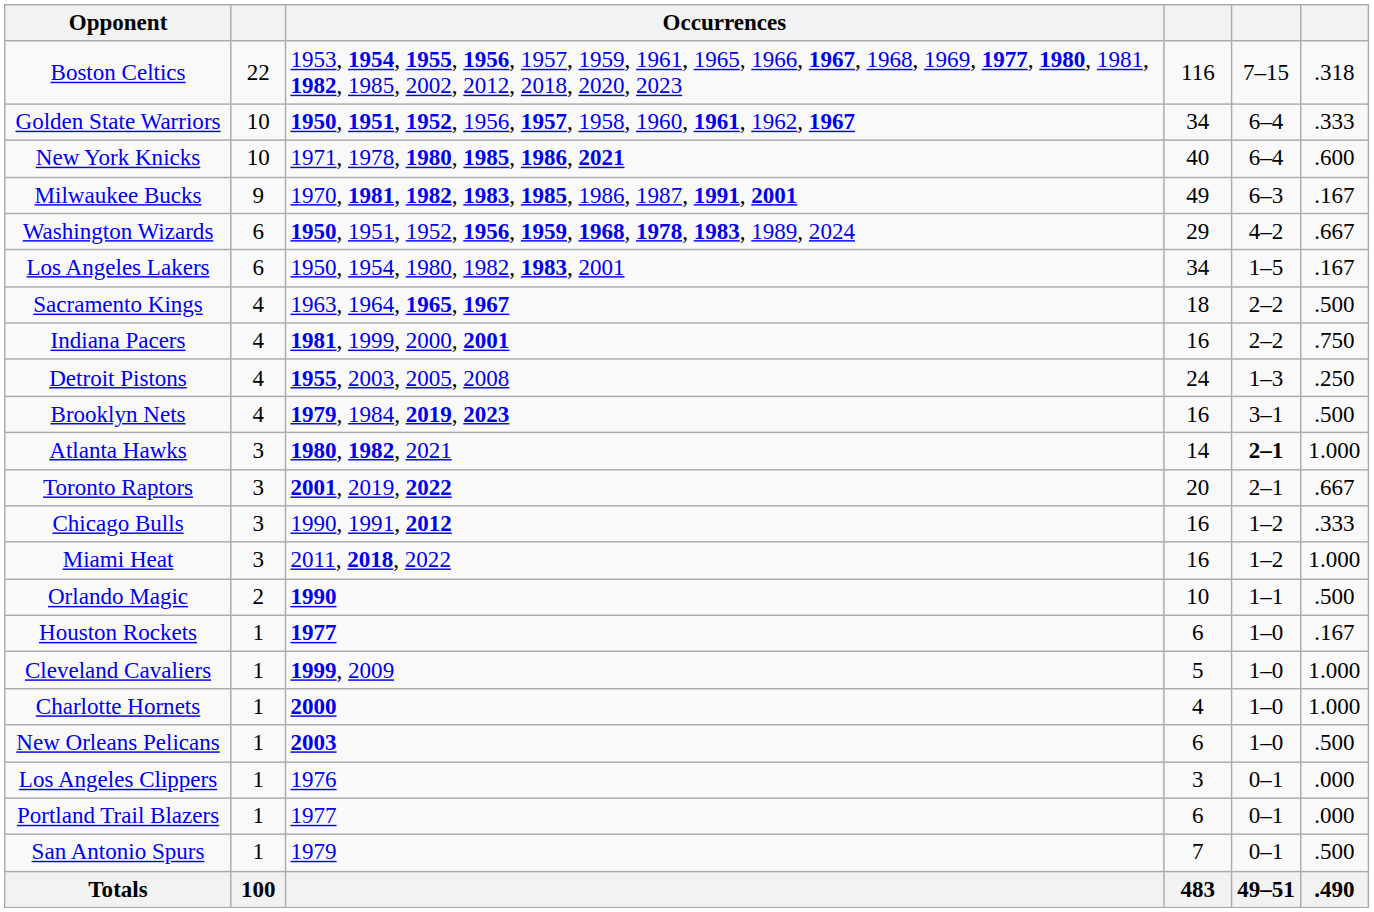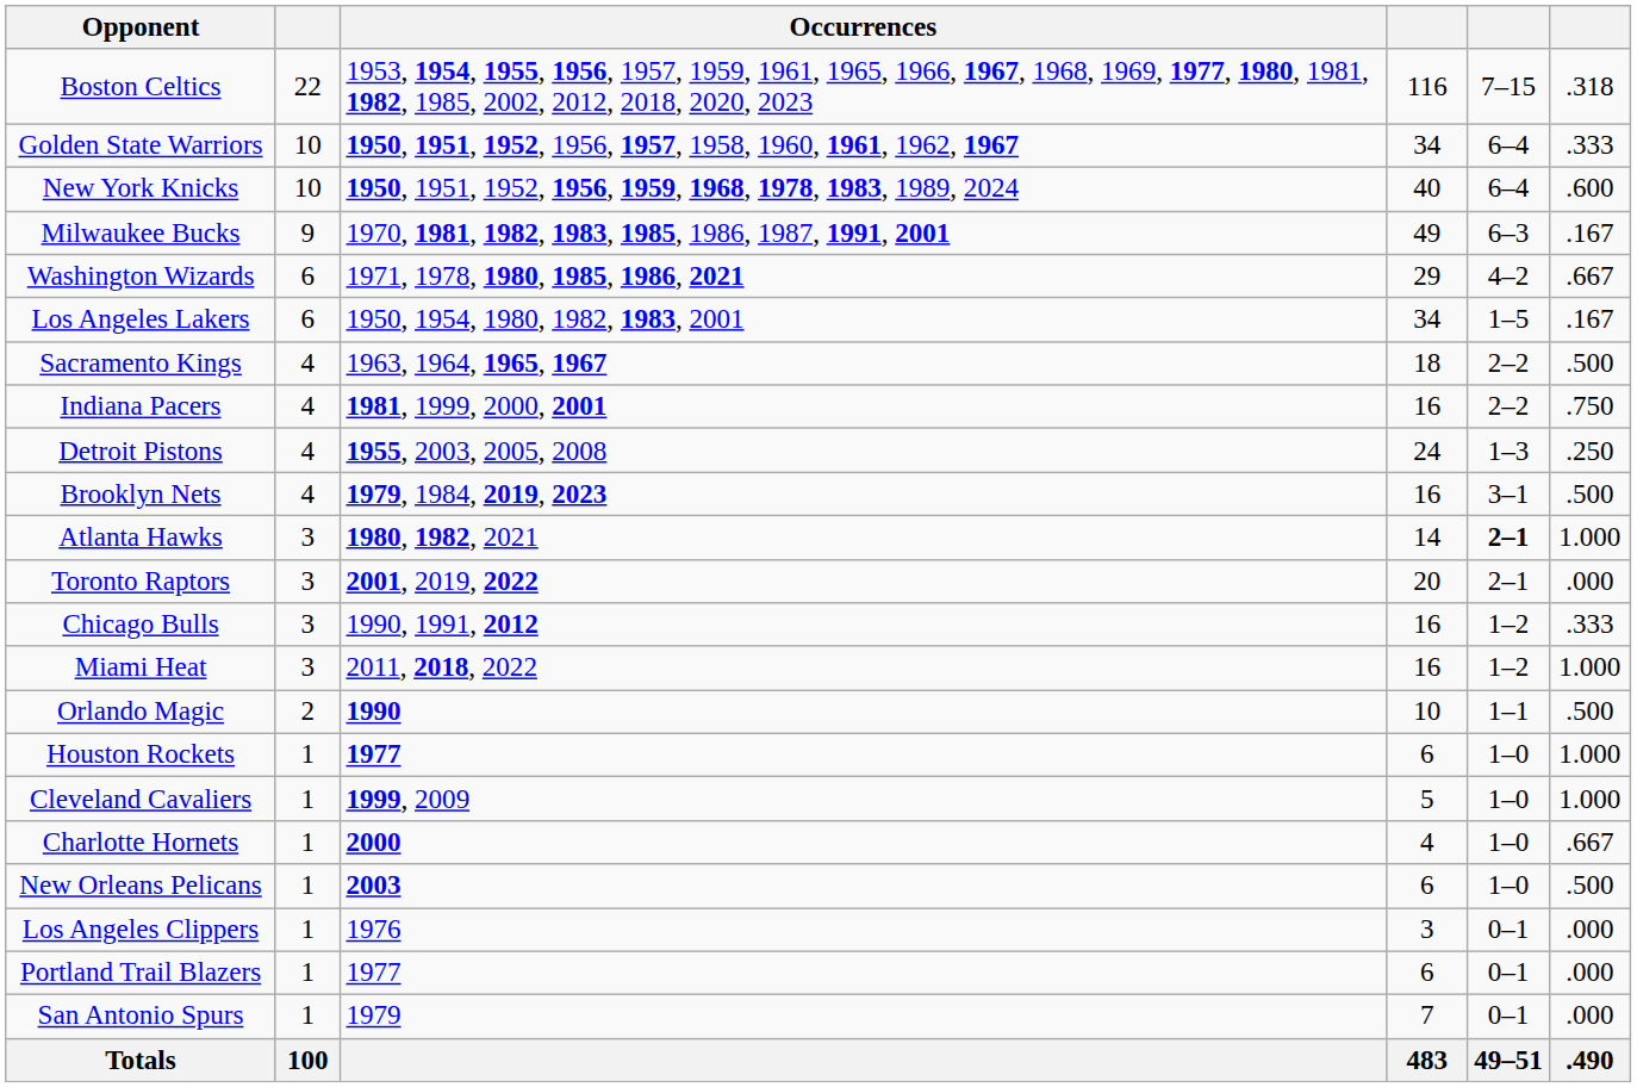 <table class="wikitable sortable" style="text-align: center; width: 75%;">
 <tr>
 <th width="150">Opponent</th>
 <th width="30"></th>
 <th>Occurrences</th>
 <th width="40"></th>
 <th width="40"></th>
 <th width="40"></th>
 </tr>
 <tr>
 <td><a href='#'>Boston Celtics</a></td>
 <td>22</td>
 <td align=left><a href='#'>1953</a>, <strong><a href='#'>1954</a></strong>, <strong><a href='#'>1955</a></strong>, <strong><a href='#'>1956</a></strong>, <a href='#'>1957</a>, <a href='#'>1959</a>, <a href='#'>1961</a>, <a href='#'>1965</a>, <a href='#'>1966</a>, <strong><a href='#'>1967</a></strong>, <a href='#'>1968</a>, <a href='#'>1969</a>, <strong><a href='#'>1977</a></strong>, <strong><a href='#'>1980</a></strong>, <a href='#'>1981</a>, <strong><a href='#'>1982</a></strong>, <a href='#'>1985</a>, <a href='#'>2002</a>, <a href='#'>2012</a>, <a href='#'>2018</a>, <a href='#'>2020</a>, <a href='#'>2023</a></td>
 <td>116</td>
 <td>7–15</td>
 <td>.318</td>
 </tr>
 <tr>
 <td><a href='#'>Golden State Warriors</a></td>
 <td>10</td>
 <td align=left><strong><a href='#'>1950</a></strong>, <strong><a href='#'>1951</a></strong>, <strong><a href='#'>1952</a></strong>, <a href='#'>1956</a>, <strong><a href='#'>1957</a></strong>, <a href='#'>1958</a>, <a href='#'>1960</a>, <strong><a href='#'>1961</a></strong>, <a href='#'>1962</a>, <strong><a href='#'>1967</a></strong></td>
 <td>34</td>
 <td>6–4</td>
 <td>.333</td>
 </tr>
 <tr>
 <td><a href='#'>New York Knicks</a></td>
 <td>10</td>
-<td align=left><a href='#'>1971</a>, <a href='#'>1978</a>, <strong><a href='#'>1980</a></strong>, <strong><a href='#'>1985</a></strong>, <strong><a href='#'>1986</a></strong>, <strong><a href='#'>2021</a></strong></td>
+<td align=left><strong><a href='#'>1950</a></strong>, <a href='#'>1951</a>, <a href='#'>1952</a>, <strong><a href='#'>1956</a></strong>, <strong><a href='#'>1959</a></strong>, <strong><a href='#'>1968</a></strong>, <strong><a href='#'>1978</a></strong>, <strong><a href='#'>1983</a></strong>, <a href='#'>1989</a>, <a href='#'>2024</a></td>
 <td>40</td>
 <td>6–4</td>
 <td>.600</td>
 </tr>
 <tr>
 <td><a href='#'>Milwaukee Bucks</a></td>
 <td>9</td>
 <td align=left><a href='#'>1970</a>, <strong><a href='#'>1981</a></strong>, <strong><a href='#'>1982</a></strong>, <strong><a href='#'>1983</a></strong>, <strong><a href='#'>1985</a></strong>, <a href='#'>1986</a>, <a href='#'>1987</a>, <strong><a href='#'>1991</a></strong>, <strong><a href='#'>2001</a></strong></td>
 <td>49</td>
 <td>6–3</td>
 <td>.167</td>
 </tr>
 <tr>
 <td><a href='#'>Washington Wizards</a></td>
 <td>6</td>
-<td align=left><strong><a href='#'>1950</a></strong>, <a href='#'>1951</a>, <a href='#'>1952</a>, <strong><a href='#'>1956</a></strong>, <strong><a href='#'>1959</a></strong>, <strong><a href='#'>1968</a></strong>, <strong><a href='#'>1978</a></strong>, <strong><a href='#'>1983</a></strong>, <a href='#'>1989</a>, <a href='#'>2024</a></td>
+<td align=left><a href='#'>1971</a>, <a href='#'>1978</a>, <strong><a href='#'>1980</a></strong>, <strong><a href='#'>1985</a></strong>, <strong><a href='#'>1986</a></strong>, <strong><a href='#'>2021</a></strong></td>
 <td>29</td>
 <td>4–2</td>
 <td>.667</td>
 </tr>
 <tr>
 <td><a href='#'>Los Angeles Lakers</a></td>
 <td>6</td>
 <td align=left><a href='#'>1950</a>, <a href='#'>1954</a>, <a href='#'>1980</a>, <a href='#'>1982</a>, <strong><a href='#'>1983</a></strong>, <a href='#'>2001</a></td>
 <td>34</td>
 <td>1–5</td>
 <td>.167</td>
 </tr>
 <tr>
 <td><a href='#'>Sacramento Kings</a></td>
 <td>4</td>
 <td align=left><a href='#'>1963</a>, <a href='#'>1964</a>, <strong><a href='#'>1965</a></strong>, <strong><a href='#'>1967</a></strong></td>
 <td>18</td>
 <td>2–2</td>
 <td>.500</td>
 </tr>
 <tr>
 <td><a href='#'>Indiana Pacers</a></td>
 <td>4</td>
 <td align=left><strong><a href='#'>1981</a></strong>, <a href='#'>1999</a>, <a href='#'>2000</a>, <strong><a href='#'>2001</a></strong></td>
 <td>16</td>
 <td>2–2</td>
 <td>.750</td>
 </tr>
 <tr>
 <td><a href='#'>Detroit Pistons</a></td>
 <td>4</td>
 <td align=left><strong><a href='#'>1955</a></strong>, <a href='#'>2003</a>, <a href='#'>2005</a>, <a href='#'>2008</a></td>
 <td>24</td>
 <td>1–3</td>
 <td>.250</td>
 </tr>
 <tr>
 <td><a href='#'>Brooklyn Nets</a></td>
 <td>4</td>
 <td align=left><strong><a href='#'>1979</a></strong>, <a href='#'>1984</a>, <strong><a href='#'>2019</a></strong>, <strong><a href='#'>2023</a></strong></td>
 <td>16</td>
 <td>3–1</td>
 <td>.500</td>
 </tr>
 <tr>
 <td><a href='#'>Atlanta Hawks</a></td>
 <td>3</td>
 <td align=left><strong><a href='#'>1980</a></strong>, <strong><a href='#'>1982</a></strong>, <a href='#'>2021</a></td>
 <td>14</td>
 <td><strong>2–1</strong></td>
 <td>1.000</td>
 </tr>
 <tr>
 <td><a href='#'>Toronto Raptors</a></td>
 <td>3</td>
 <td align=left><strong><a href='#'>2001</a></strong>, <a href='#'>2019</a>, <strong><a href='#'>2022</a></strong></td>
 <td>20</td>
 <td>2–1</td>
-<td>.667</td>
+<td>.000</td>
 </tr>
 <tr>
 <td><a href='#'>Chicago Bulls</a></td>
 <td>3</td>
 <td align=left><a href='#'>1990</a>, <a href='#'>1991</a>, <strong><a href='#'>2012</a></strong></td>
 <td>16</td>
 <td>1–2</td>
 <td>.333</td>
 </tr>
 <tr>
 <td><a href='#'>Miami Heat</a></td>
 <td>3</td>
 <td align=left><a href='#'>2011</a>, <strong><a href='#'>2018</a></strong>, <a href='#'>2022</a></td>
 <td>16</td>
 <td>1–2</td>
 <td>1.000</td>
 </tr>
 <tr>
 <td><a href='#'>Orlando Magic</a></td>
 <td>2</td>
 <td align=left><strong><a href='#'>1990</a></strong></td>
 <td>10</td>
 <td>1–1</td>
 <td>.500</td>
 </tr>
 <tr>
 <td><a href='#'>Houston Rockets</a></td>
 <td>1</td>
 <td align=left><strong><a href='#'>1977</a></strong></td>
 <td>6</td>
 <td>1–0</td>
-<td>.167</td>
+<td>1.000</td>
 </tr>
 <tr>
 <td><a href='#'>Cleveland Cavaliers</a></td>
 <td>1</td>
 <td align=left><strong><a href='#'>1999</a></strong>, <a href='#'>2009</a></td>
 <td>5</td>
 <td>1–0</td>
 <td>1.000</td>
 </tr>
 <tr>
 <td><a href='#'>Charlotte Hornets</a></td>
 <td>1</td>
 <td align=left><strong><a href='#'>2000</a></strong></td>
 <td>4</td>
 <td>1–0</td>
-<td>1.000</td>
+<td>.667</td>
 </tr>
 <tr>
 <td><a href='#'>New Orleans Pelicans</a></td>
 <td>1</td>
 <td align=left><strong><a href='#'>2003</a></strong></td>
 <td>6</td>
 <td>1–0</td>
 <td>.500</td>
 </tr>
 <tr>
 <td><a href='#'>Los Angeles Clippers</a></td>
 <td>1</td>
 <td align=left><a href='#'>1976</a></td>
 <td>3</td>
 <td>0–1</td>
 <td>.000</td>
 </tr>
 <tr>
 <td><a href='#'>Portland Trail Blazers</a></td>
 <td>1</td>
 <td align=left><a href='#'>1977</a></td>
 <td>6</td>
 <td>0–1</td>
 <td>.000</td>
 </tr>
 <tr>
 <td><a href='#'>San Antonio Spurs</a></td>
 <td>1</td>
 <td align=left><a href='#'>1979</a></td>
 <td>7</td>
 <td>0–1</td>
-<td>.500</td>
+<td>.000</td>
 </tr>
 <tr>
 <th width="150">Totals</th>
 <th width="30">100</th>
 <th></th>
 <th width="40">483</th>
 <th width="40">49–51</th>
 <th width="40">.490</th>
 </tr>
 </table>
